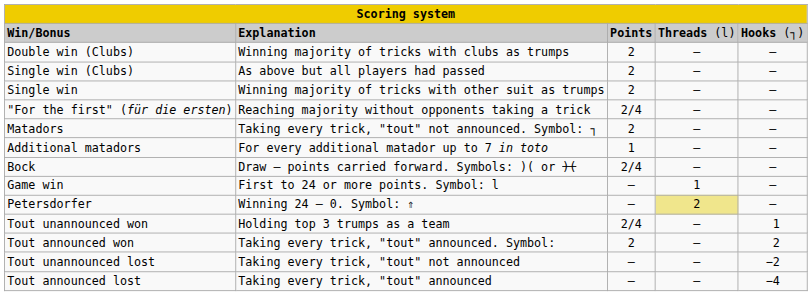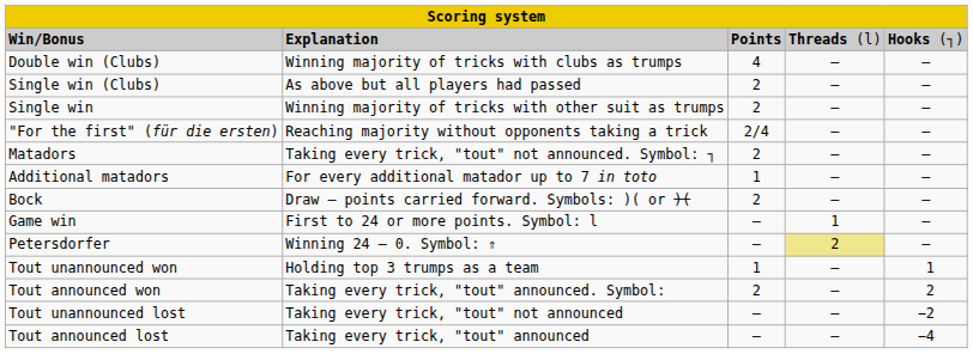 <table class="wikitable">
 <tr>
 <th colspan="5" style ="background: #efcc00"  width="800">Scoring system</th>
 </tr>
 <tr style ="background: #cccccc">
 <td><strong>Win/Bonus</strong></td>
 <td><strong>Explanation</strong></td>
 <td><strong>Points</strong></td>
 <td><strong>Threads</strong> (l)</td>
 <td><strong>Hooks</strong> (┐)</td>
 </tr>
 <tr>
 <td>Double win (Clubs)</td>
 <td>Winning majority of tricks with clubs as trumps</td>
-<td align="center">2</td>
+<td align="center">4</td>
 <td align="center">–</td>
 <td align="center">–</td>
 </tr>
 <tr>
 <td>Single win (Clubs)</td>
 <td>As above but all players had passed</td>
 <td align="center">2</td>
 <td align="center">–</td>
 <td align="center">–</td>
 </tr>
 <tr>
 <td>Single win</td>
 <td>Winning majority of tricks with other suit as trumps</td>
 <td align="center">2</td>
 <td align="center">–</td>
 <td align="center">–</td>
 </tr>
 <tr>
 <td>"For the first" (<em>für die ersten</em>)</td>
 <td>Reaching majority without opponents taking a trick</td>
 <td align="center">2/4</td>
 <td align="center">–</td>
 <td align="center">–</td>
 </tr>
 <tr>
 <td>Matadors</td>
 <td>Taking every trick, "tout" not announced. Symbol: ┐</td>
 <td align="center">2</td>
 <td align="center">–</td>
 <td align="center">–</td>
 </tr>
 <tr>
 <td>Additional matadors</td>
 <td>For every additional matador up to 7 <em>in toto</em></td>
 <td align="center">1</td>
 <td align="center">–</td>
 <td align="center">–</td>
 </tr>
 <tr>
 <td>Bock</td>
 <td>Draw – points carried forward. Symbols: )( or <del>)(</del></td>
-<td align="center">2/4</td>
+<td align="center">2</td>
 <td align="center">–</td>
 <td align="center">–</td>
 </tr>
 <tr>
 <td>Game win</td>
 <td>First to 24 or more points. Symbol: l</td>
 <td align="center">–</td>
 <td align="center">1</td>
 <td align="center">–</td>
 </tr>
 <tr>
 <td>Petersdorfer</td>
 <td>Winning 24 – 0. Symbol: ⇑</td>
 <td align="center">–</td>
 <td align="center" style="background: khaki;">2</td>
 <td align="center">–</td>
 </tr>
 <tr>
 <td>Tout unannounced won</td>
 <td>Holding top 3 trumps as a team</td>
-<td align="center">2/4</td>
+<td align="center">1</td>
 <td align="center">–</td>
 <td align="center"> 1</td>
 </tr>
 <tr>
 <td>Tout announced won</td>
 <td>Taking every trick, "tout" announced. Symbol:</td>
 <td align="center">2</td>
 <td align="center">–</td>
 <td align="center"> 2</td>
 </tr>
 <tr>
 <td>Tout unannounced lost</td>
 <td>Taking every trick, "tout" not announced</td>
 <td align="center">–</td>
 <td align="center">–</td>
 <td align="center">−2</td>
 </tr>
 <tr>
 <td>Tout announced lost</td>
 <td>Taking every trick, "tout" announced</td>
 <td align="center">–</td>
 <td align="center">–</td>
 <td align="center">−4</td>
 </tr>
 </table>
